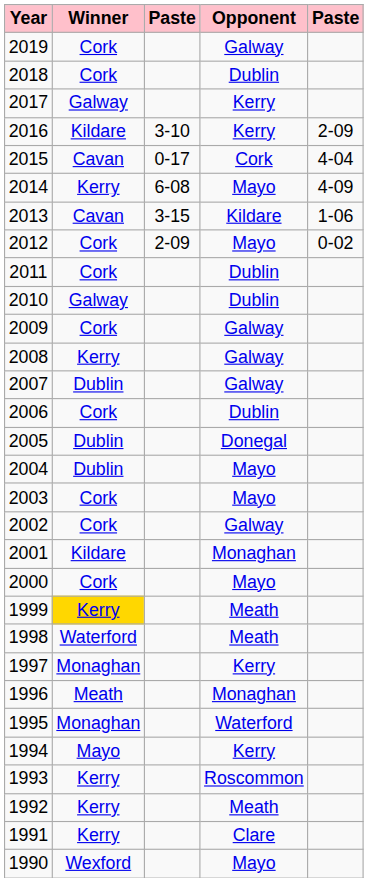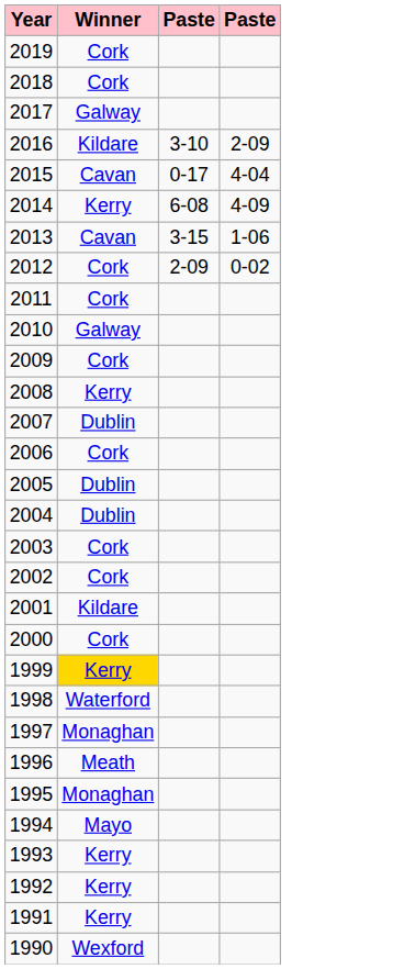 <table class="wikitable" style="text-align:center;">
 <tr>
 <th style="background:pink;"><strong>Year</strong></th>
 <th style="background:pink;"><strong>Winner</strong></th>
 <th style="background:pink;"><strong>Paste</strong></th>
-<th style="background:pink;"><strong>Opponent</strong></th>
 <th style="background:pink;"><strong>Paste</strong></th>
 </tr>
 <tr>
 <td>2019</td>
 <td><a href='#'>Cork</a></td>
 <td></td>
-<td><a href='#'>Galway</a></td>
 <td></td>
 </tr>
 <tr>
 <td>2018</td>
 <td><a href='#'>Cork</a></td>
 <td></td>
-<td><a href='#'>Dublin</a></td>
 <td></td>
 </tr>
 <tr>
 <td>2017</td>
 <td><a href='#'>Galway</a></td>
 <td></td>
-<td><a href='#'>Kerry</a></td>
 <td></td>
 </tr>
 <tr>
 <td>2016</td>
 <td><a href='#'>Kildare</a></td>
 <td>3-10</td>
-<td><a href='#'>Kerry</a></td>
 <td>2-09</td>
 </tr>
 <tr>
 <td>2015</td>
 <td><a href='#'>Cavan</a></td>
 <td>0-17</td>
-<td><a href='#'>Cork</a></td>
 <td>4-04</td>
 </tr>
 <tr>
 <td>2014</td>
 <td><a href='#'>Kerry</a></td>
 <td>6-08</td>
-<td><a href='#'>Mayo</a></td>
 <td>4-09</td>
 </tr>
 <tr>
 <td>2013</td>
 <td><a href='#'>Cavan</a></td>
 <td>3-15</td>
-<td><a href='#'>Kildare</a></td>
 <td>1-06</td>
 </tr>
 <tr>
 <td>2012</td>
 <td><a href='#'>Cork</a></td>
 <td>2-09</td>
-<td><a href='#'>Mayo</a></td>
 <td>0-02</td>
 </tr>
 <tr>
 <td>2011</td>
 <td><a href='#'>Cork</a></td>
 <td></td>
-<td><a href='#'>Dublin</a></td>
 <td></td>
 </tr>
 <tr>
 <td>2010</td>
 <td><a href='#'>Galway</a></td>
 <td></td>
-<td><a href='#'>Dublin</a></td>
 <td></td>
 </tr>
 <tr>
 <td>2009</td>
 <td><a href='#'>Cork</a></td>
 <td></td>
-<td><a href='#'>Galway</a></td>
 <td></td>
 </tr>
 <tr>
 <td>2008</td>
 <td><a href='#'>Kerry</a></td>
 <td></td>
-<td><a href='#'>Galway</a></td>
 <td></td>
 </tr>
 <tr>
 <td>2007</td>
 <td><a href='#'>Dublin</a></td>
 <td></td>
-<td><a href='#'>Galway</a></td>
 <td></td>
 </tr>
 <tr>
 <td>2006</td>
 <td><a href='#'>Cork</a></td>
 <td></td>
-<td><a href='#'>Dublin</a></td>
 <td></td>
 </tr>
 <tr>
 <td>2005</td>
 <td><a href='#'>Dublin</a></td>
 <td></td>
-<td><a href='#'>Donegal</a></td>
 <td></td>
 </tr>
 <tr>
 <td>2004</td>
 <td><a href='#'>Dublin</a></td>
 <td></td>
-<td><a href='#'>Mayo</a></td>
 <td></td>
 </tr>
 <tr>
 <td>2003</td>
 <td><a href='#'>Cork</a></td>
 <td></td>
-<td><a href='#'>Mayo</a></td>
 <td></td>
 </tr>
 <tr>
 <td>2002</td>
 <td><a href='#'>Cork</a></td>
 <td></td>
-<td><a href='#'>Galway</a></td>
 <td></td>
 </tr>
 <tr>
 <td>2001</td>
 <td><a href='#'>Kildare</a></td>
 <td></td>
-<td><a href='#'>Monaghan</a></td>
 <td></td>
 </tr>
 <tr>
 <td>2000</td>
 <td><a href='#'>Cork</a></td>
 <td></td>
-<td><a href='#'>Mayo</a></td>
 <td></td>
 </tr>
 <tr>
 <td>1999</td>
 <td style="background: gold;"><a href='#'>Kerry</a></td>
 <td></td>
-<td><a href='#'>Meath</a></td>
 <td></td>
 </tr>
 <tr>
 <td>1998</td>
 <td><a href='#'>Waterford</a></td>
 <td></td>
-<td><a href='#'>Meath</a></td>
 <td></td>
 </tr>
 <tr>
 <td>1997</td>
 <td><a href='#'>Monaghan</a></td>
 <td></td>
-<td><a href='#'>Kerry</a></td>
 <td></td>
 </tr>
 <tr>
 <td>1996</td>
 <td><a href='#'>Meath</a></td>
 <td></td>
-<td><a href='#'>Monaghan</a></td>
 <td></td>
 </tr>
 <tr>
 <td>1995</td>
 <td><a href='#'>Monaghan</a></td>
 <td></td>
-<td><a href='#'>Waterford</a></td>
 <td></td>
 </tr>
 <tr>
 <td>1994</td>
 <td><a href='#'>Mayo</a></td>
 <td></td>
-<td><a href='#'>Kerry</a></td>
 <td></td>
 </tr>
 <tr>
 <td>1993</td>
 <td><a href='#'>Kerry</a></td>
 <td></td>
-<td><a href='#'>Roscommon</a></td>
 <td></td>
 </tr>
 <tr>
 <td>1992</td>
 <td><a href='#'>Kerry</a></td>
 <td></td>
-<td><a href='#'>Meath</a></td>
 <td></td>
 </tr>
 <tr>
 <td>1991</td>
 <td><a href='#'>Kerry</a></td>
 <td></td>
-<td><a href='#'>Clare</a></td>
 <td></td>
 </tr>
 <tr>
 <td>1990</td>
 <td><a href='#'>Wexford</a></td>
 <td></td>
-<td><a href='#'>Mayo</a></td>
 <td></td>
 </tr>
 </table>
